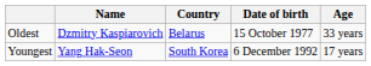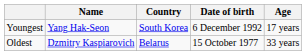 <table class="wikitable">
 <tr>
 <th></th>
 <th>Name</th>
 <th>Country</th>
 <th>Date of birth</th>
 <th>Age</th>
 </tr>
 <tr>
+<td>Youngest</td>
+<td><a href='#'>Yang Hak-Seon</a></td>
+<td><a href='#'>South Korea</a> </td>
+<td>6 December 1992</td>
+<td>17 years</td>
+</tr>
+<tr>
 <td>Oldest</td>
 <td><a href='#'>Dzmitry Kaspiarovich</a></td>
 <td><a href='#'>Belarus</a> </td>
 <td>15 October 1977</td>
 <td>33 years</td>
 </tr>
-<tr>
-<td>Youngest</td>
-<td><a href='#'>Yang Hak-Seon</a></td>
-<td><a href='#'>South Korea</a> </td>
-<td>6 December 1992</td>
-<td>17 years</td>
-</tr>
 </table>
